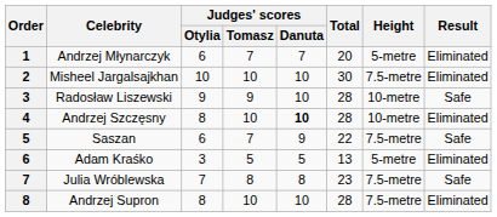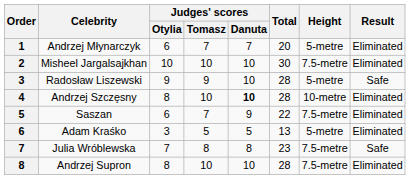 <table class="wikitable" style="margin= auto; text-align: center;">
 <tr>
 <th scope=row rowspan=2>Order</th>
 <th rowspan=2>Celebrity</th>
 <th colspan=3>Judges' scores</th>
 <th rowspan=2>Total</th>
 <th rowspan=2>Height</th>
 <th rowspan=2>Result</th>
 </tr>
 <tr>
 <th>Otylia</th>
 <th>Tomasz</th>
 <th>Danuta</th>
 </tr>
 <tr>
 <th scope=row>1</th>
 <td>Andrzej Młynarczyk</td>
 <td>6</td>
 <td>7</td>
 <td>7</td>
 <td>20</td>
 <td>5-metre</td>
 <td>Eliminated</td>
 </tr>
 <tr>
 <th scope=row>2</th>
 <td>Misheel Jargalsajkhan</td>
 <td>10</td>
 <td>10</td>
 <td>10</td>
 <td>30</td>
 <td>7.5-metre</td>
 <td>Eliminated</td>
 </tr>
 <tr>
 <th scope=row>3</th>
 <td>Radosław Liszewski</td>
 <td>9</td>
 <td>9</td>
 <td>10</td>
 <td>28</td>
-<td>10-metre</td>
+<td>5-metre</td>
 <td>Safe</td>
 </tr>
 <tr>
 <th scope=row>4</th>
 <td>Andrzej Szczęsny</td>
 <td>8</td>
 <td>10</td>
 <td><strong>10</strong></td>
 <td>28</td>
 <td>10-metre</td>
 <td>Eliminated</td>
 </tr>
 <tr>
 <th scope=row>5</th>
 <td>Saszan</td>
 <td>6</td>
 <td>7</td>
 <td>9</td>
 <td>22</td>
 <td>7.5-metre</td>
-<td>Safe</td>
+<td>Eliminated</td>
 </tr>
 <tr>
 <th scope=row>6</th>
 <td>Adam Kraśko</td>
 <td>3</td>
 <td>5</td>
 <td>5</td>
 <td>13</td>
 <td>5-metre</td>
 <td>Eliminated</td>
 </tr>
 <tr>
 <th scope=row>7</th>
 <td>Julia Wróblewska</td>
 <td>7</td>
 <td>8</td>
 <td>8</td>
 <td>23</td>
 <td>7.5-metre</td>
 <td>Safe</td>
 </tr>
 <tr>
 <th scope=row>8</th>
 <td>Andrzej Supron</td>
 <td>8</td>
 <td>10</td>
 <td>10</td>
 <td>28</td>
 <td>7.5-metre</td>
 <td>Eliminated</td>
 </tr>
 </table>
